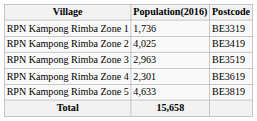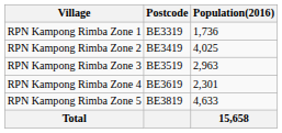 <table class="wikitable">
 <tr>
 <th>Village</th>
+<th>Postcode</th>
 <th>Population(2016)</th>
-<th>Postcode</th>
 </tr>
 <tr>
 <td>RPN Kampong Rimba Zone 1</td>
+<td>BE3319</td>
 <td>1,736</td>
-<td>BE3319</td>
 </tr>
 <tr>
 <td>RPN Kampong Rimba Zone 2</td>
+<td>BE3419</td>
 <td>4,025</td>
-<td>BE3419</td>
 </tr>
 <tr>
 <td>RPN Kampong Rimba Zone 3</td>
+<td>BE3519</td>
 <td>2,963</td>
-<td>BE3519</td>
 </tr>
 <tr>
 <td>RPN Kampong Rimba Zone 4</td>
+<td>BE3619</td>
 <td>2,301</td>
-<td>BE3619</td>
 </tr>
 <tr>
 <td>RPN Kampong Rimba Zone 5</td>
+<td>BE3819</td>
 <td>4,633</td>
-<td>BE3819</td>
 </tr>
 <tr>
 <th>Total</th>
+<th></th>
 <th>15,658</th>
-<th></th>
 </tr>
 </table>
